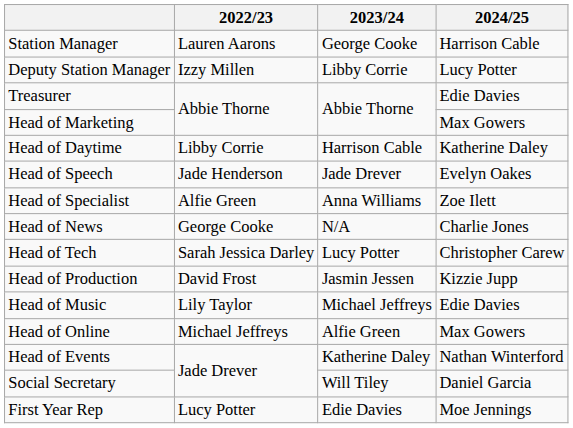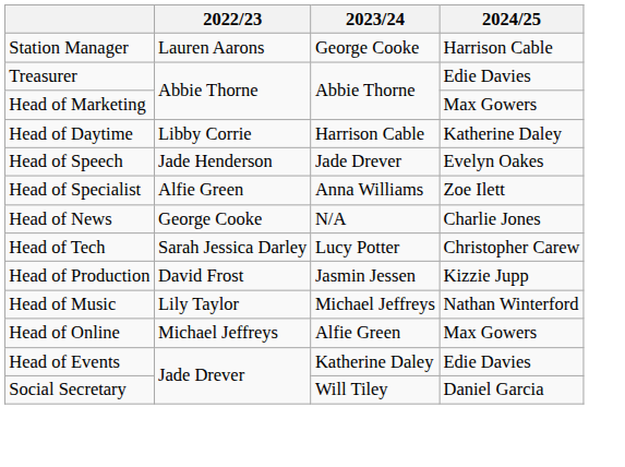 <table class="wikitable">
 <tr>
 <th></th>
 <th>2022/23</th>
 <th>2023/24</th>
 <th>2024/25</th>
 </tr>
 <tr>
 <td>Station Manager</td>
 <td>Lauren Aarons</td>
 <td>George Cooke</td>
 <td>Harrison Cable</td>
-</tr>
-<tr>
-<td>Deputy Station Manager</td>
-<td>Izzy Millen</td>
-<td>Libby Corrie</td>
-<td>Lucy Potter</td>
 </tr>
 <tr>
 <td>Treasurer</td>
 <td rowspan="2">Abbie Thorne</td>
 <td rowspan="2">Abbie Thorne</td>
 <td>Edie Davies</td>
 </tr>
 <tr>
 <td>Head of Marketing</td>
 <td>Max Gowers</td>
 </tr>
 <tr>
 <td>Head of Daytime</td>
 <td>Libby Corrie</td>
 <td>Harrison Cable</td>
 <td>Katherine Daley</td>
 </tr>
 <tr>
 <td>Head of Speech</td>
 <td>Jade Henderson</td>
 <td>Jade Drever</td>
 <td>Evelyn Oakes</td>
 </tr>
 <tr>
 <td>Head of Specialist</td>
 <td>Alfie Green</td>
 <td>Anna Williams</td>
 <td>Zoe Ilett</td>
 </tr>
 <tr>
 <td>Head of News</td>
 <td>George Cooke</td>
 <td>N/A</td>
 <td>Charlie Jones</td>
 </tr>
 <tr>
 <td>Head of Tech</td>
 <td>Sarah Jessica Darley</td>
 <td>Lucy Potter</td>
 <td>Christopher Carew</td>
 </tr>
 <tr>
 <td>Head of Production</td>
 <td>David Frost</td>
 <td>Jasmin Jessen</td>
 <td>Kizzie Jupp</td>
 </tr>
 <tr>
 <td>Head of Music</td>
 <td>Lily Taylor</td>
 <td>Michael Jeffreys</td>
-<td>Edie Davies</td>
+<td>Nathan Winterford</td>
 </tr>
 <tr>
 <td>Head of Online</td>
 <td>Michael Jeffreys</td>
 <td>Alfie Green</td>
 <td>Max Gowers</td>
 </tr>
 <tr>
 <td>Head of Events</td>
 <td rowspan="2">Jade Drever</td>
 <td>Katherine Daley</td>
-<td>Nathan Winterford</td>
+<td>Edie Davies</td>
 </tr>
 <tr>
 <td>Social Secretary</td>
 <td>Will Tiley</td>
 <td>Daniel Garcia</td>
 </tr>
-<tr>
-<td>First Year Rep</td>
-<td>Lucy Potter</td>
-<td>Edie Davies</td>
-<td>Moe Jennings</td>
-</tr>
 </table>
